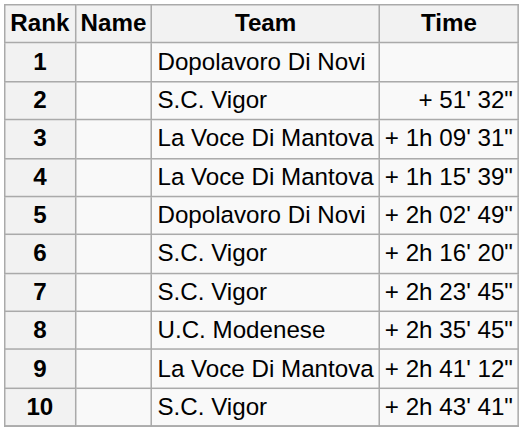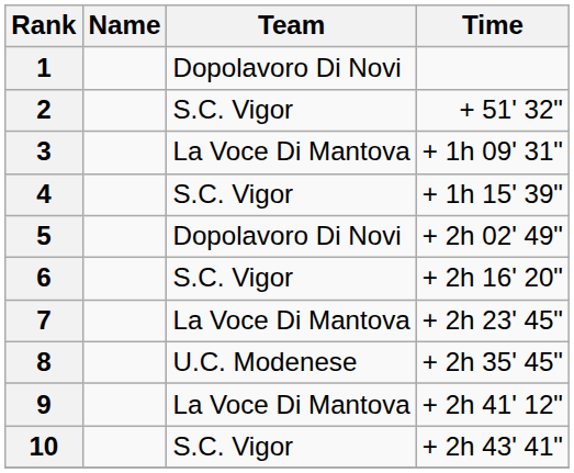 <table class="wikitable">
 <tr>
 <th>Rank</th>
 <th>Name</th>
 <th>Team</th>
 <th>Time</th>
 </tr>
 <tr>
 <th style="text-align:center">1</th>
 <td></td>
 <td>Dopolavoro Di Novi</td>
 <td align="right"></td>
 </tr>
 <tr>
 <th style="text-align:center">2</th>
 <td></td>
 <td>S.C. Vigor</td>
 <td align="right">+ 51' 32"</td>
 </tr>
 <tr>
 <th style="text-align:center">3</th>
 <td></td>
 <td>La Voce Di Mantova</td>
 <td align="right">+ 1h 09' 31"</td>
 </tr>
 <tr>
 <th style="text-align:center">4</th>
 <td></td>
-<td>La Voce Di Mantova</td>
+<td>S.C. Vigor</td>
 <td align="right">+ 1h 15' 39"</td>
 </tr>
 <tr>
 <th style="text-align:center">5</th>
 <td></td>
 <td>Dopolavoro Di Novi</td>
 <td align="right">+ 2h 02' 49"</td>
 </tr>
 <tr>
 <th style="text-align:center">6</th>
 <td></td>
 <td>S.C. Vigor</td>
 <td align="right">+ 2h 16' 20"</td>
 </tr>
 <tr>
 <th style="text-align:center">7</th>
 <td></td>
-<td>S.C. Vigor</td>
+<td>La Voce Di Mantova</td>
 <td align="right">+ 2h 23' 45"</td>
 </tr>
 <tr>
 <th style="text-align:center">8</th>
 <td></td>
 <td>U.C. Modenese</td>
 <td align="right">+ 2h 35' 45"</td>
 </tr>
 <tr>
 <th style="text-align:center">9</th>
 <td></td>
 <td>La Voce Di Mantova</td>
 <td align="right">+ 2h 41' 12"</td>
 </tr>
 <tr>
 <th style="text-align:center">10</th>
 <td></td>
 <td>S.C. Vigor</td>
 <td align="right">+ 2h 43' 41"</td>
 </tr>
 <tr>
 </tr>
 </table>
